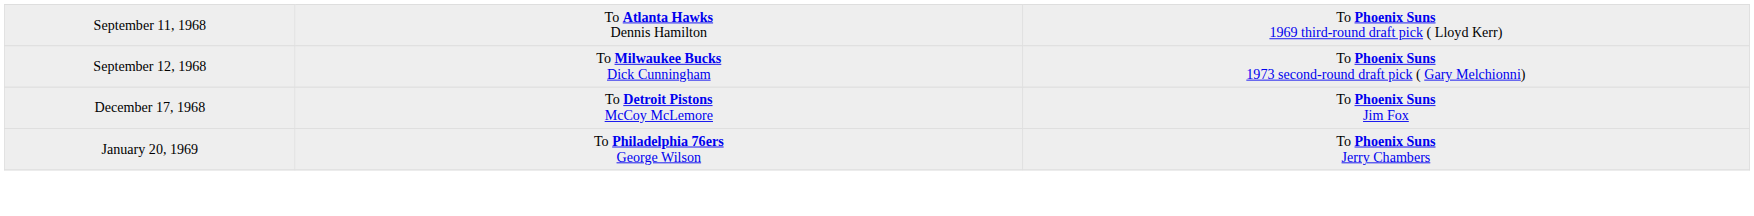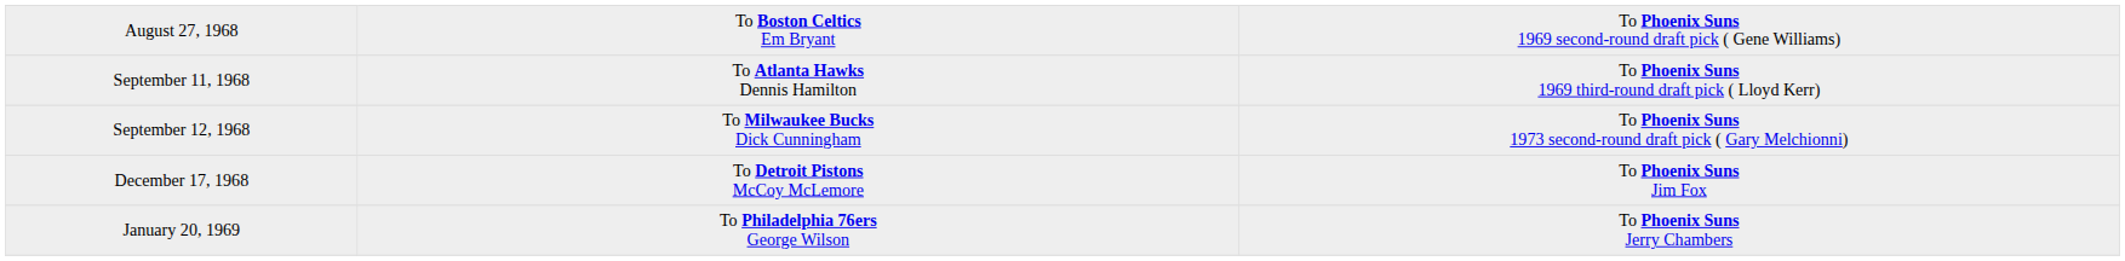 <table border=1 style="border-collapse:collapse; text-align: center; width: 100%" bordercolor="#DFDFDF"  cellpadding="5">
 <tr>
+</tr>
+<tr bgcolor="eeeeee">
+<td style="width:12%">August 27, 1968</td>
+<td style="width:30%" valign="top">To <strong><a href='#'>Boston Celtics</a></strong><br> <a href='#'>Em Bryant</a></td>
+<td style="width:30%" valign="top">To <strong><a href='#'>Phoenix Suns</a></strong><br><a href='#'>1969 second-round draft pick</a> ( Gene Williams)</td>
 </tr>
 <tr>
 </tr>
 <tr bgcolor="eeeeee">
 <td style="width:12%">September 11, 1968</td>
 <td style="width:30%" valign="top">To <strong><a href='#'>Atlanta Hawks</a></strong><br> Dennis Hamilton</td>
 <td style="width:30%" valign="top">To <strong><a href='#'>Phoenix Suns</a></strong><br><a href='#'>1969 third-round draft pick</a> ( Lloyd Kerr)</td>
 </tr>
 <tr>
 </tr>
 <tr bgcolor="eeeeee">
 <td style="width:12%">September 12, 1968</td>
 <td style="width:30%" valign="top">To <strong><a href='#'>Milwaukee Bucks</a></strong><br> <a href='#'>Dick Cunningham</a></td>
 <td style="width:30%" valign="top">To <strong><a href='#'>Phoenix Suns</a></strong><br><a href='#'>1973 second-round draft pick</a> ( <a href='#'>Gary Melchionni</a>)</td>
 </tr>
 <tr>
 </tr>
 <tr bgcolor="eeeeee">
 <td style="width:12%">December 17, 1968</td>
 <td style="width:30%" valign="top">To <strong><a href='#'>Detroit Pistons</a></strong><br> <a href='#'>McCoy McLemore</a></td>
 <td style="width:30%" valign="top">To <strong><a href='#'>Phoenix Suns</a></strong><br> <a href='#'>Jim Fox</a></td>
 </tr>
 <tr>
 </tr>
 <tr bgcolor="eeeeee">
 <td style="width:12%">January 20, 1969</td>
 <td style="width:30%" valign="top">To <strong><a href='#'>Philadelphia 76ers</a></strong><br> <a href='#'>George Wilson</a></td>
 <td style="width:30%" valign="top">To <strong><a href='#'>Phoenix Suns</a></strong><br> <a href='#'>Jerry Chambers</a></td>
 </tr>
 <tr>
 </tr>
 </table>
